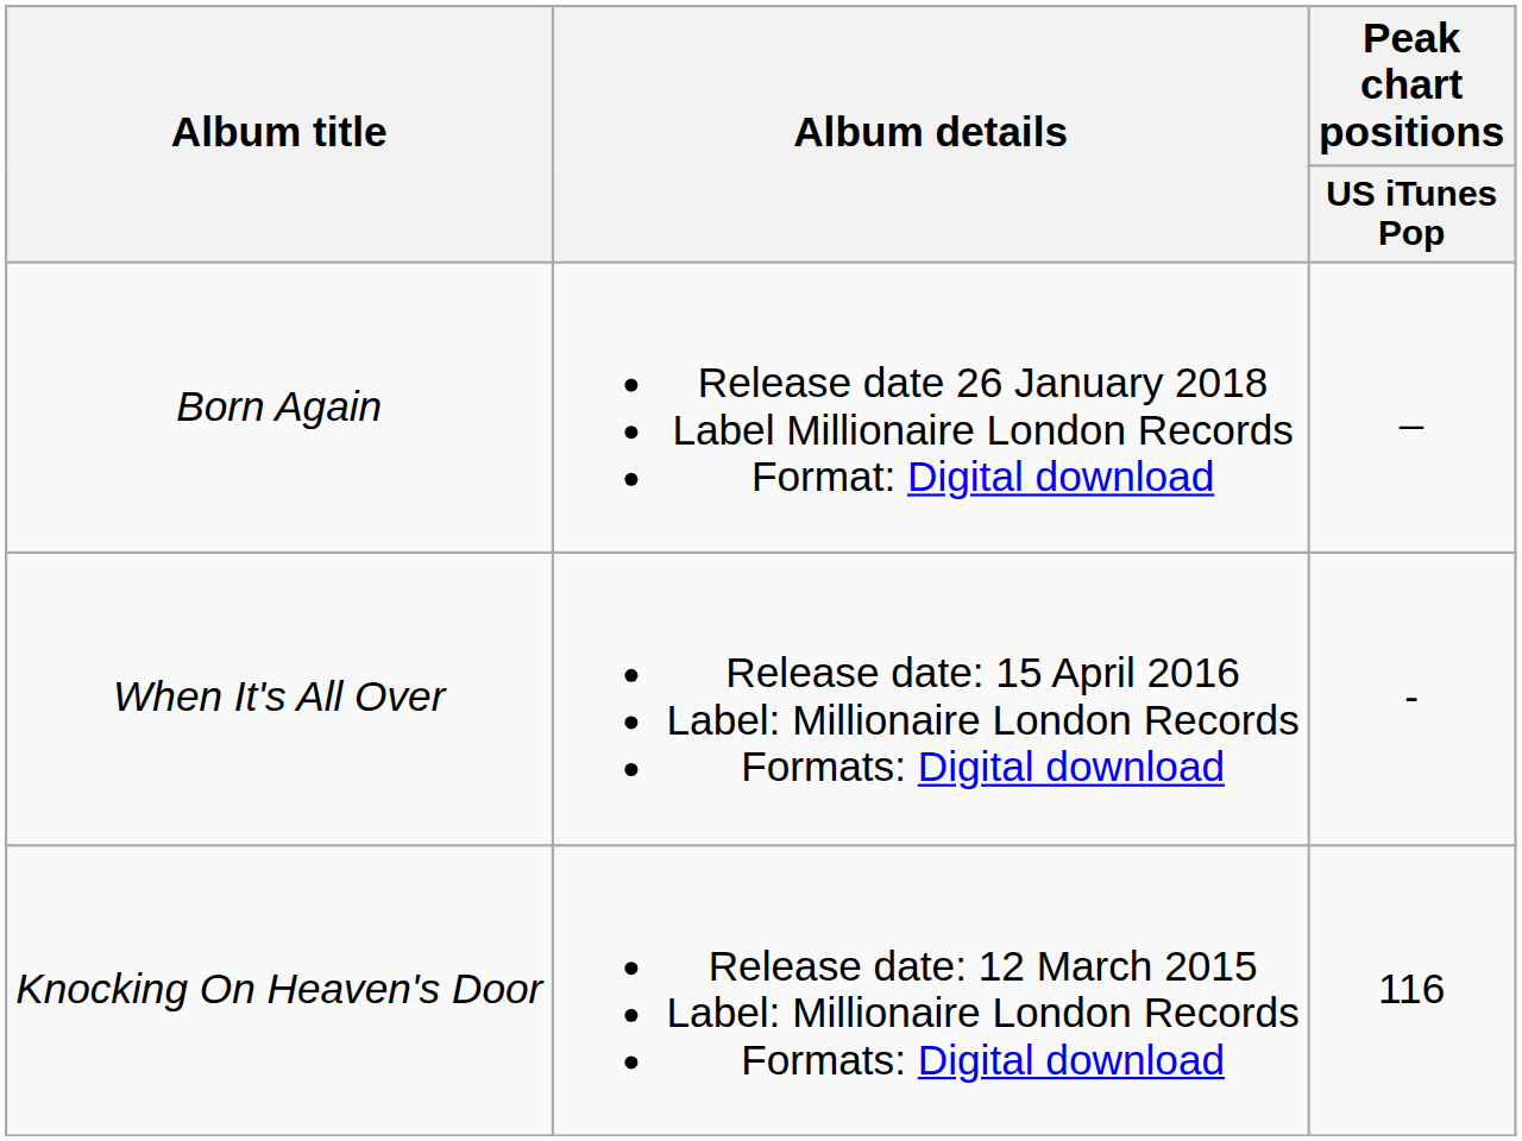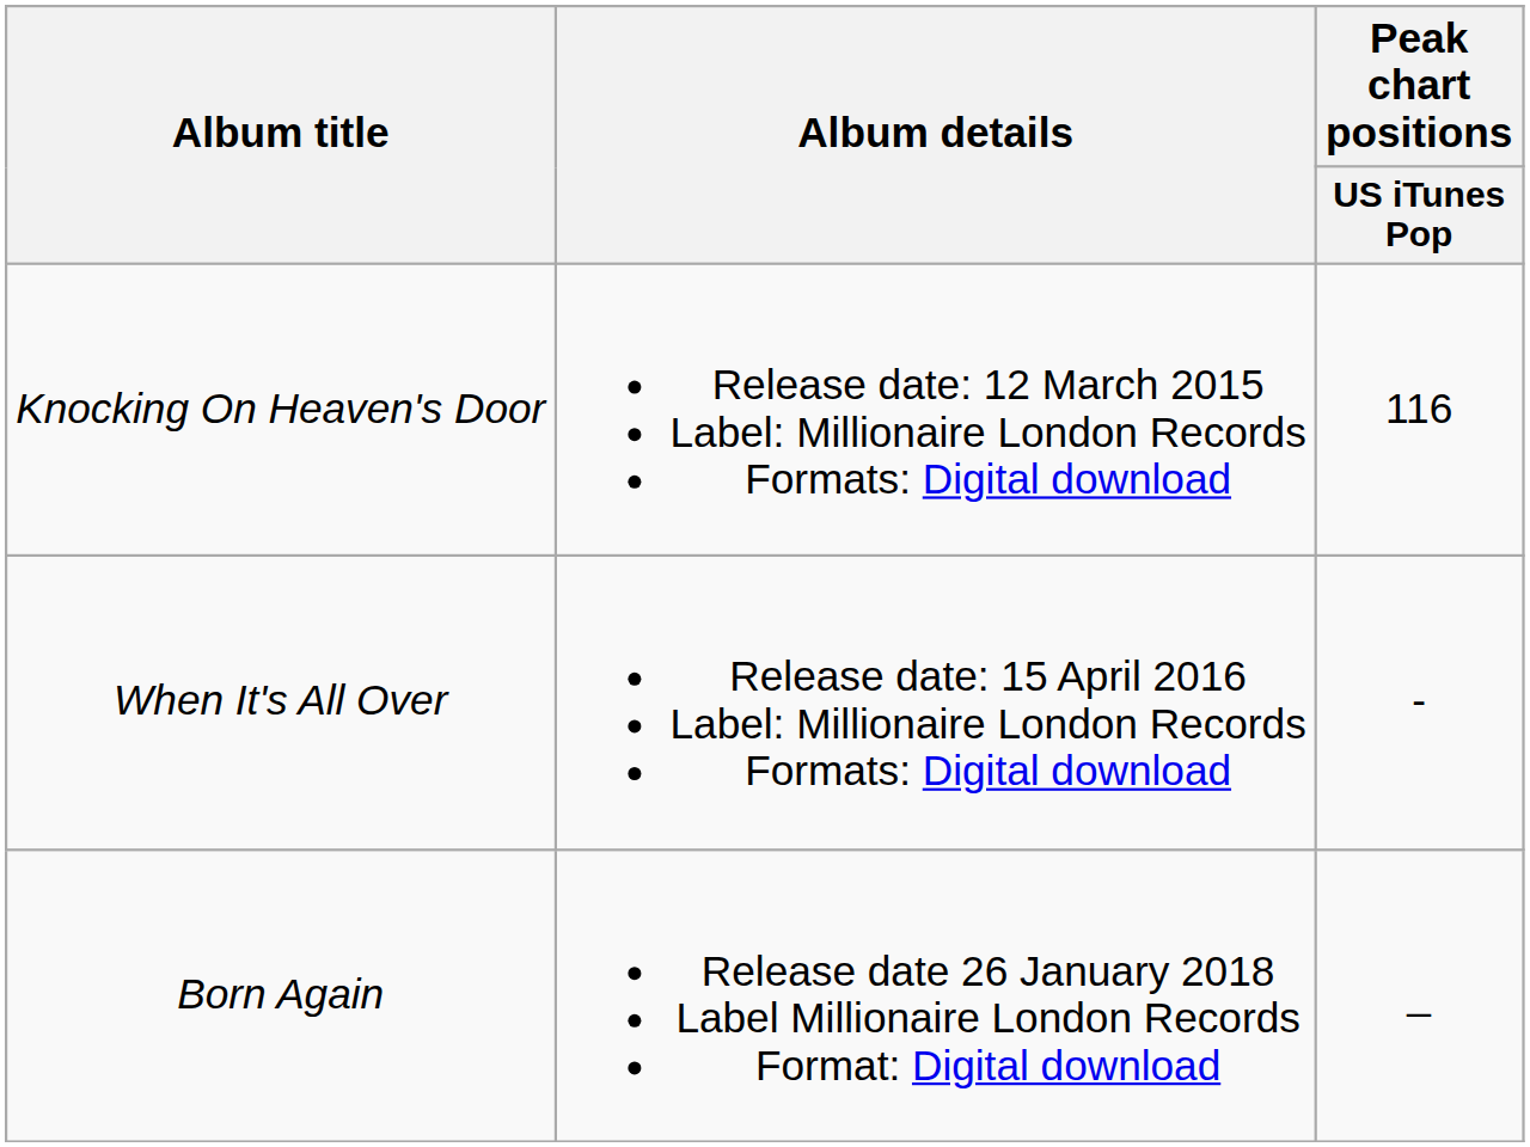 <table class="wikitable plainrowheaders" style="text-align:center;">
 <tr>
 <th scope="col" rowspan="2">Album title</th>
 <th scope="col" rowspan="2">Album details</th>
 <th scope="col">Peak chart positions</th>
 </tr>
 <tr>
 <th scope="col" style="width:3em;font-size:85%;"><strong>US iTunes Pop</strong></th>
 </tr>
 <tr>
-<td><em>Born Again</em></td>
-<td><br><ul><li>Release date 26 January 2018</li><li>Label Millionaire London Records</li><li>Format: <a href='#'>Digital download</a></li></ul></td>
-<td>_</td>
+<td scope="row"><em>Knocking On Heaven's Door</em></td>
+<td><br><ul><li>Release date: 12 March 2015</li><li>Label: Millionaire London Records</li><li>Formats: <a href='#'>Digital download</a></li></ul></td>
+<td>116</td>
 </tr>
 <tr>
 <td scope="row"><em>When It's All Over</em></td>
 <td><br><ul><li>Release date: 15 April 2016</li><li>Label: Millionaire London Records</li><li>Formats: <a href='#'>Digital download</a></li></ul></td>
 <td>-</td>
 </tr>
 <tr>
-<td scope="row"><em>Knocking On Heaven's Door</em></td>
-<td><br><ul><li>Release date: 12 March 2015</li><li>Label: Millionaire London Records</li><li>Formats: <a href='#'>Digital download</a></li></ul></td>
-<td>116</td>
+<td><em>Born Again</em></td>
+<td><br><ul><li>Release date 26 January 2018</li><li>Label Millionaire London Records</li><li>Format: <a href='#'>Digital download</a></li></ul></td>
+<td>_</td>
 </tr>
 </table>
